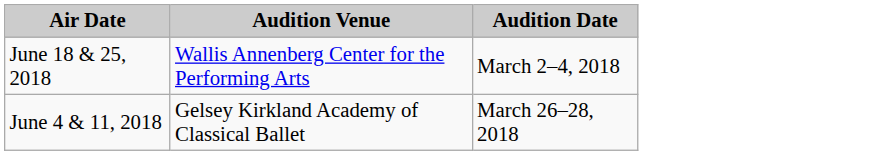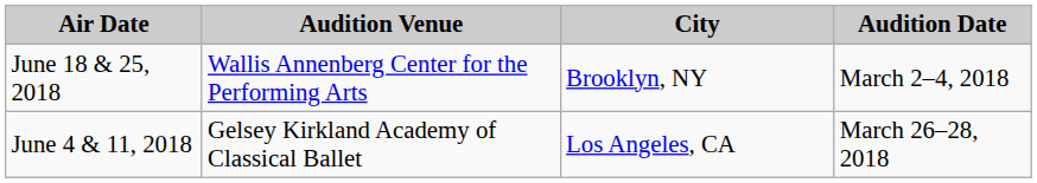 <table class="wikitable">
 <tr style="text-align:center; background:#ccc;">
 <td style="width:120px;"><strong>Air Date</strong></td>
 <td style="width:225px;"><strong>Audition Venue</strong></td>
+<td style="width:170px;"><strong>City</strong></td>
 <td style="width:120px;"><strong>Audition Date</strong></td>
 </tr>
 <tr>
 <td>June 18 & 25, 2018</td>
 <td><a href='#'>Wallis Annenberg Center for the Performing Arts</a></td>
+<td><a href='#'>Brooklyn</a>, NY</td>
 <td>March 2–4, 2018</td>
 </tr>
 <tr>
 <td>June 4 & 11, 2018</td>
 <td>Gelsey Kirkland Academy of Classical Ballet</td>
+<td><a href='#'>Los Angeles</a>, CA</td>
 <td>March 26–28, 2018</td>
 </tr>
 </table>
